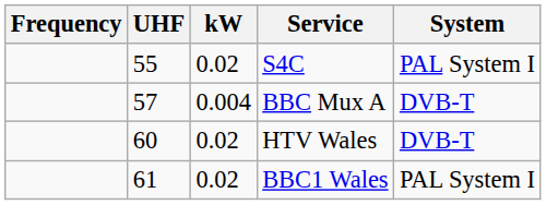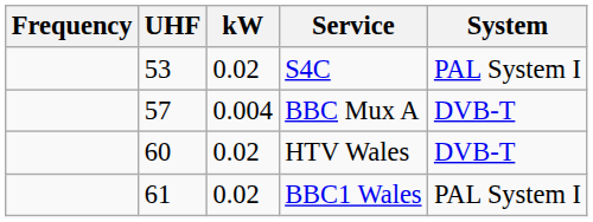 <table class="wikitable sortable">
 <tr>
 <th>Frequency</th>
 <th>UHF</th>
 <th>kW</th>
 <th>Service</th>
 <th>System</th>
 </tr>
 <tr>
 <td></td>
-<td>55</td>
+<td>53</td>
 <td>0.02</td>
 <td><a href='#'>S4C</a></td>
 <td><a href='#'>PAL</a> System I</td>
 </tr>
 <tr>
 <td></td>
 <td>57</td>
 <td>0.004</td>
 <td><a href='#'>BBC</a> Mux A</td>
 <td><a href='#'>DVB-T</a></td>
 </tr>
 <tr>
 <td></td>
 <td>60</td>
 <td>0.02</td>
 <td>HTV Wales</td>
 <td><a href='#'>DVB-T</a></td>
 </tr>
 <tr>
 <td></td>
 <td>61</td>
 <td>0.02</td>
 <td><a href='#'>BBC1 Wales</a></td>
 <td>PAL System I</td>
 </tr>
 </table>
